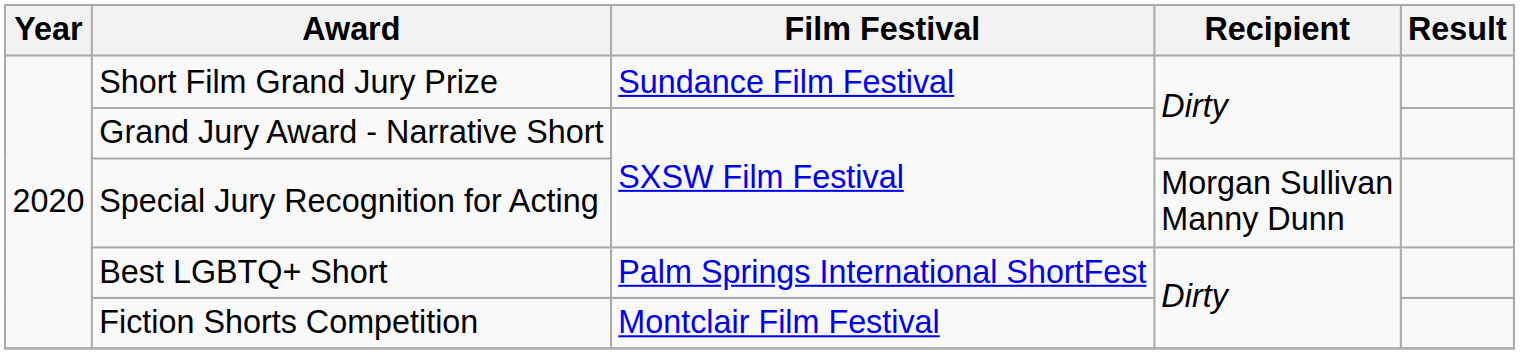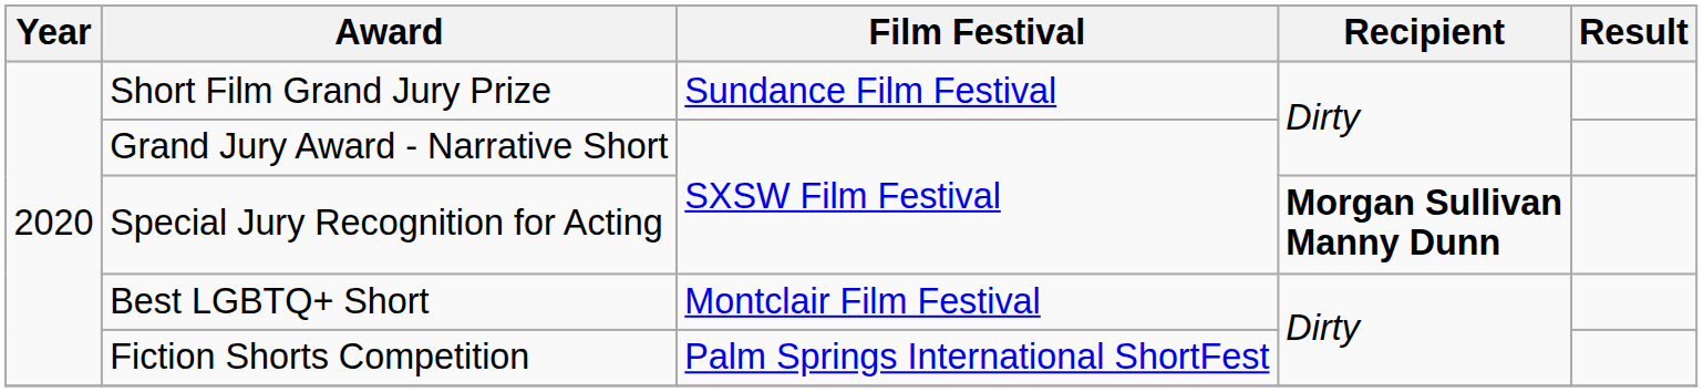 <table class="wikitable sortable">
 <tr>
 <th>Year</th>
 <th>Award</th>
 <th>Film Festival</th>
 <th>Recipient</th>
 <th>Result</th>
 </tr>
 <tr>
 <td rowspan="5">2020</td>
 <td>Short Film Grand Jury Prize</td>
 <td><a href='#'>Sundance Film Festival</a></td>
 <td rowspan="2"><em>Dirty</em></td>
 <td></td>
 </tr>
 <tr>
 <td>Grand Jury Award - Narrative Short</td>
 <td rowspan="2"><a href='#'>SXSW Film Festival</a></td>
 <td></td>
 </tr>
 <tr>
 <td>Special Jury Recognition for Acting</td>
-<td>Morgan Sullivan<br>Manny Dunn</td>
+<td><strong>Morgan Sullivan<br>Manny Dunn</strong></td>
 <td></td>
 </tr>
 <tr>
 <td>Best LGBTQ+ Short</td>
-<td><a href='#'>Palm Springs International ShortFest</a></td>
+<td><a href='#'>Montclair Film Festival</a></td>
 <td rowspan="2"><em>Dirty</em></td>
 <td></td>
 </tr>
 <tr>
 <td>Fiction Shorts Competition</td>
-<td><a href='#'>Montclair Film Festival</a></td>
+<td><a href='#'>Palm Springs International ShortFest</a></td>
 <td></td>
 </tr>
 <tr>
 </tr>
 </table>
